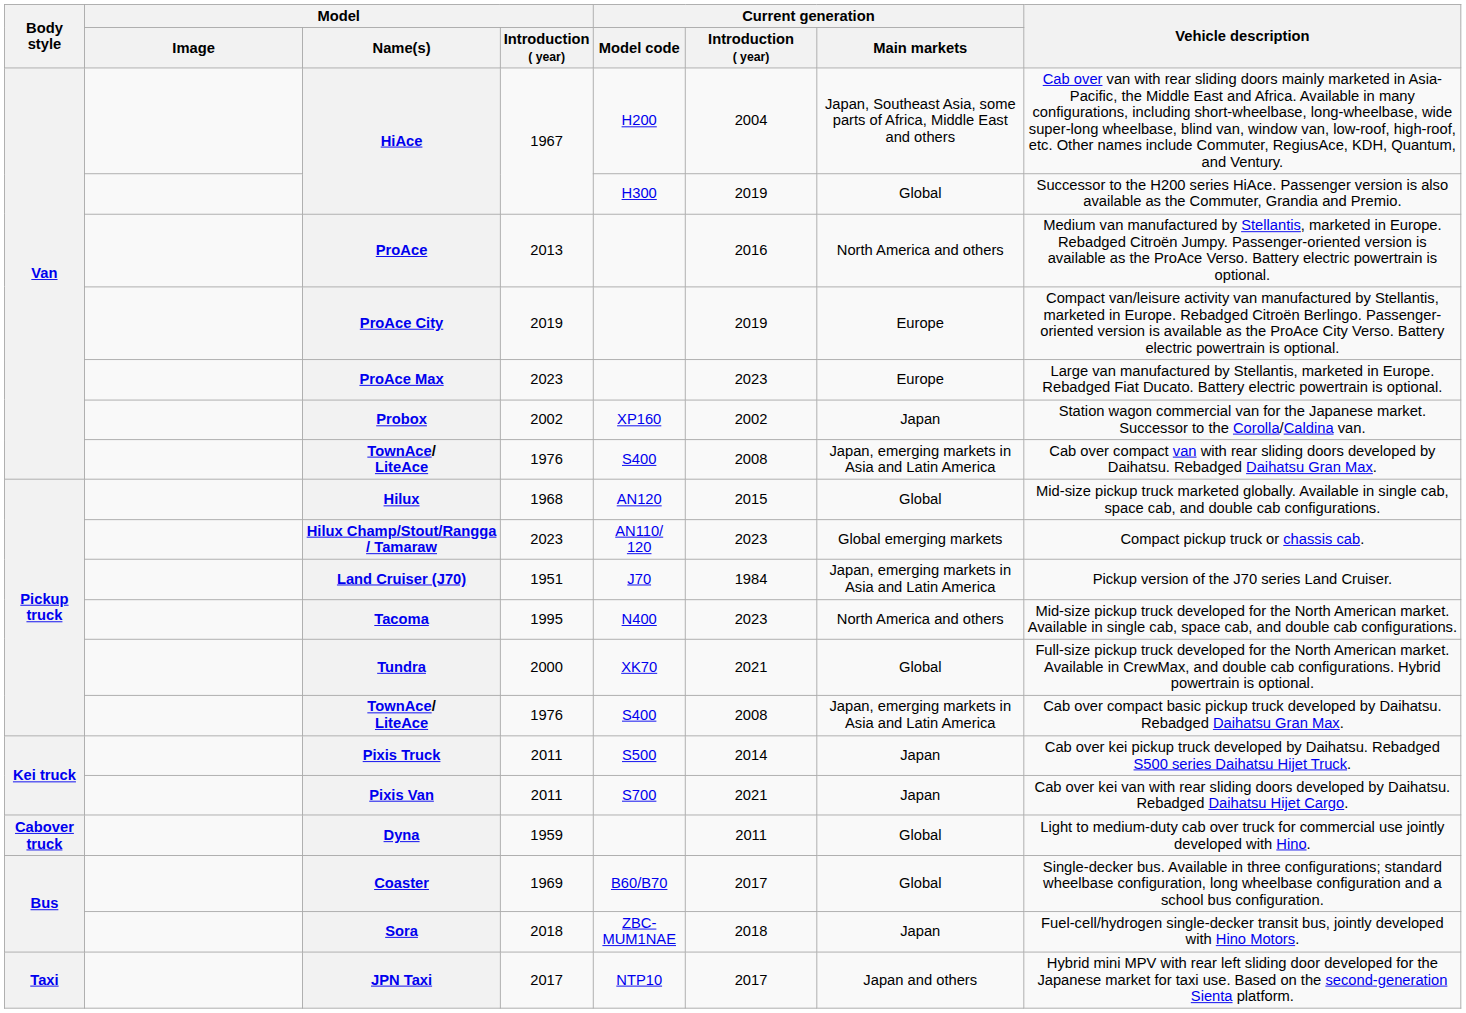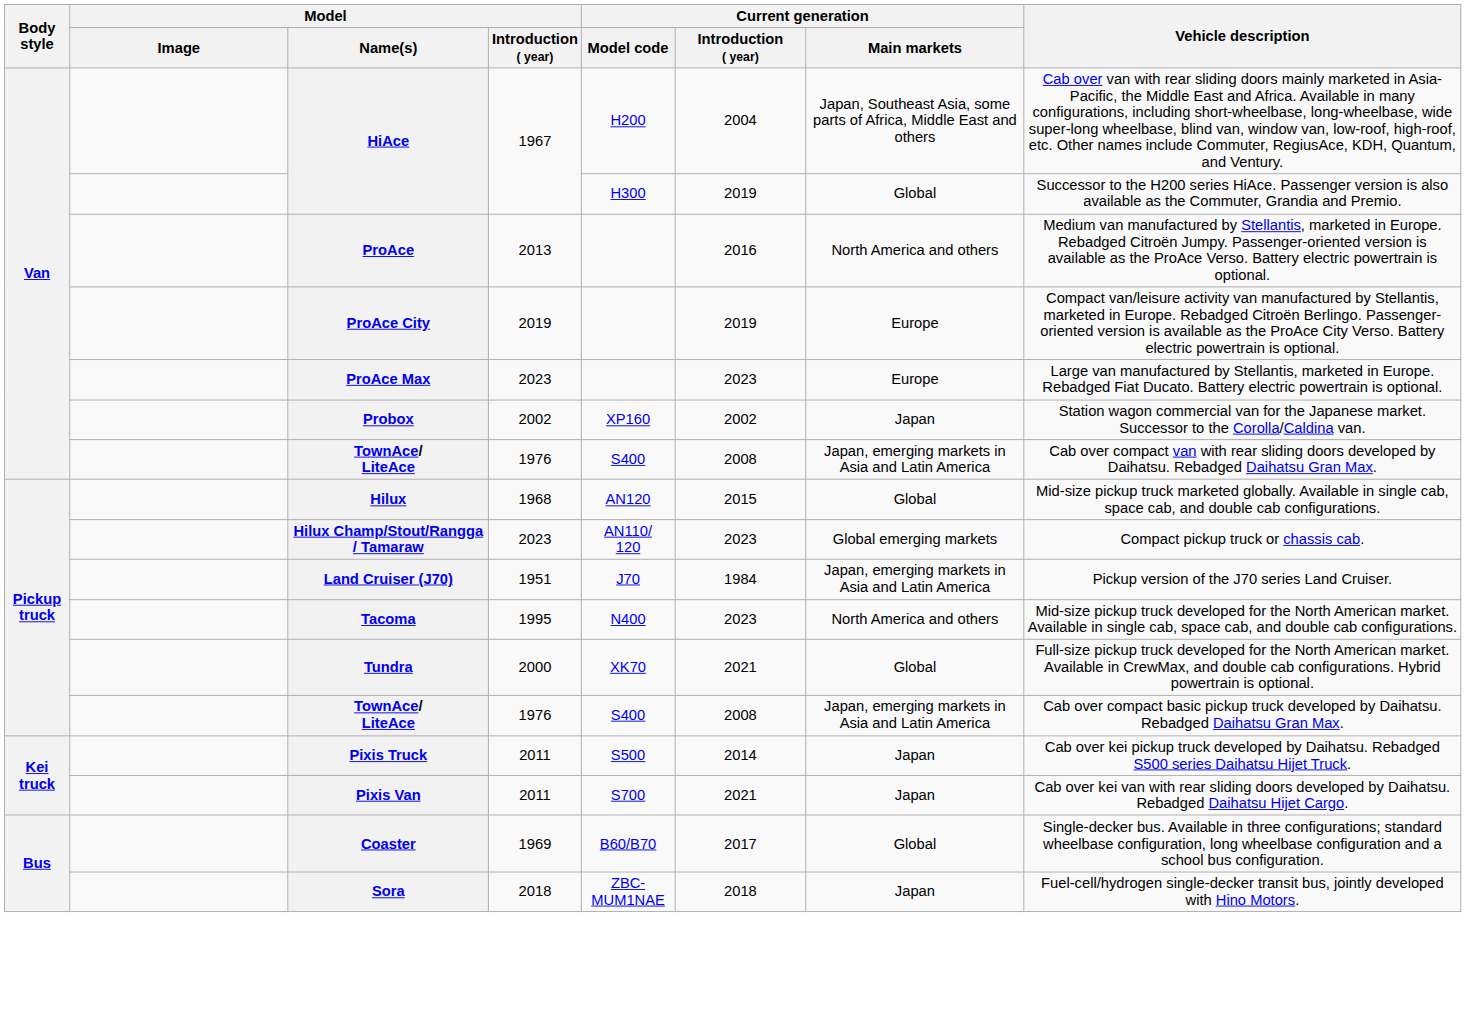 <table class="wikitable sortable" style="text-align: center; width: 100%">
 <tr>
 <th rowspan="2">Body style</th>
 <th colspan="3">Model</th>
 <th colspan="3">Current generation</th>
 <th rowspan="2" class="unsortable" width=30% cellpadding=30px>Vehicle description</th>
 </tr>
 <tr>
 <th class="unsortable" width="15%">Image</th>
 <th>Name(s)</th>
 <th>Introduction<br><small>( year)</small></th>
 <th>Model code</th>
 <th width="9%">Introduction<br><small>( year)</small></th>
 <th class="unsortable">Main markets</th>
 </tr>
 <tr>
 <th rowspan="7"><a href='#'>Van</a></th>
 <td></td>
 <th rowspan="2"><a href='#'>HiAce</a></th>
 <td rowspan="2">1967</td>
 <td><a href='#'>H200</a></td>
 <td>2004</td>
 <td>Japan, Southeast Asia, some parts of Africa, Middle East and others</td>
 <td><a href='#'>Cab over</a> van with rear sliding doors mainly marketed in Asia-Pacific, the Middle East and Africa. Available in many configurations, including short-wheelbase, long-wheelbase, wide super-long wheelbase, blind van, window van, low-roof, high-roof, etc. Other names include Commuter, RegiusAce, KDH, Quantum, and Ventury.</td>
 </tr>
 <tr>
 <td></td>
 <td><a href='#'>H300</a></td>
 <td>2019</td>
 <td>Global</td>
 <td>Successor to the H200 series HiAce. Passenger version is also available as the Commuter, Grandia and Premio.</td>
 </tr>
 <tr>
 <td></td>
 <th scope="row"><a href='#'>ProAce</a></th>
 <td>2013</td>
 <td></td>
 <td>2016</td>
 <td>North America and others</td>
 <td>Medium van manufactured by <a href='#'>Stellantis</a>, marketed in Europe. Rebadged Citroën Jumpy. Passenger-oriented version is available as the ProAce Verso. Battery electric powertrain is optional.</td>
 </tr>
 <tr>
 <td></td>
 <th scope="row"><a href='#'>ProAce City</a></th>
 <td>2019</td>
 <td></td>
 <td>2019</td>
 <td>Europe</td>
 <td>Compact van/leisure activity van manufactured by Stellantis, marketed in Europe. Rebadged Citroën Berlingo. Passenger-oriented version is available as the ProAce City Verso. Battery electric powertrain is optional.</td>
 </tr>
 <tr>
 <td></td>
 <th><a href='#'>ProAce Max</a></th>
 <td>2023</td>
 <td></td>
 <td>2023</td>
 <td>Europe</td>
 <td>Large van  manufactured by Stellantis, marketed in Europe. Rebadged Fiat Ducato. Battery electric powertrain is optional.</td>
 </tr>
 <tr>
 <td></td>
 <th><a href='#'>Probox</a></th>
 <td>2002</td>
 <td><a href='#'>XP160</a></td>
 <td>2002</td>
 <td>Japan</td>
 <td>Station wagon commercial van for the Japanese market. Successor to the <a href='#'>Corolla</a>/<a href='#'>Caldina</a> van.</td>
 </tr>
 <tr>
 <td></td>
 <th><a href='#'>TownAce</a>/<br><a href='#'>LiteAce</a></th>
 <td>1976</td>
 <td><a href='#'>S400</a></td>
 <td>2008</td>
 <td>Japan, emerging markets in Asia and Latin America</td>
 <td>Cab over compact <a href='#'>van</a> with rear sliding doors developed by Daihatsu. Rebadged <a href='#'>Daihatsu Gran Max</a>.</td>
 </tr>
 <tr>
 <th rowspan="6"><a href='#'>Pickup<br>truck</a></th>
 <td></td>
 <th><a href='#'>Hilux</a></th>
 <td>1968</td>
 <td><a href='#'>AN120</a></td>
 <td>2015</td>
 <td>Global</td>
 <td>Mid-size pickup truck marketed globally. Available in single cab, space cab, and double cab configurations.</td>
 </tr>
 <tr>
 <td></td>
 <th><a href='#'>Hilux Champ/Stout/Rangga / Tamaraw</a></th>
 <td>2023</td>
 <td><a href='#'>AN110/<br>120</a></td>
 <td>2023</td>
 <td>Global emerging markets</td>
 <td>Compact pickup truck or <a href='#'>chassis cab</a>.</td>
 </tr>
 <tr>
 <td></td>
 <th><a href='#'>Land Cruiser (J70)</a></th>
 <td>1951</td>
 <td><a href='#'>J70</a></td>
 <td>1984</td>
 <td>Japan, emerging markets in Asia and Latin America</td>
 <td>Pickup version of the J70 series Land Cruiser.</td>
 </tr>
 <tr>
 <td></td>
 <th scope="row"><a href='#'>Tacoma</a></th>
 <td>1995</td>
 <td><a href='#'>N400</a></td>
 <td>2023</td>
 <td>North America and others</td>
 <td>Mid-size pickup truck developed for the North American market. Available in single cab, space cab, and double cab configurations.</td>
 </tr>
 <tr>
 <td></td>
 <th scope="row"><a href='#'>Tundra</a></th>
 <td>2000</td>
 <td><a href='#'>XK70</a></td>
 <td>2021</td>
 <td>Global</td>
 <td>Full-size pickup truck developed for the North American market. Available in CrewMax, and double cab configurations. Hybrid powertrain is optional.</td>
 </tr>
 <tr>
 <td></td>
 <th><a href='#'>TownAce</a>/<br><a href='#'>LiteAce</a></th>
 <td>1976</td>
 <td><a href='#'>S400</a></td>
 <td>2008</td>
 <td>Japan, emerging markets in Asia and Latin America</td>
 <td>Cab over compact basic pickup truck developed by Daihatsu. Rebadged <a href='#'>Daihatsu Gran Max</a>.</td>
 </tr>
 <tr>
 <th rowspan="2"><a href='#'>Kei truck</a></th>
 <td></td>
 <th><a href='#'>Pixis Truck</a></th>
 <td>2011</td>
 <td><a href='#'>S500</a></td>
 <td>2014</td>
 <td>Japan</td>
 <td>Cab over kei pickup truck developed by Daihatsu. Rebadged <a href='#'>S500 series Daihatsu Hijet Truck</a>.</td>
 </tr>
 <tr>
 <td></td>
 <th><a href='#'>Pixis Van</a></th>
 <td>2011</td>
 <td><a href='#'>S700</a></td>
 <td>2021</td>
 <td>Japan</td>
 <td>Cab over kei van with rear sliding doors developed by Daihatsu. Rebadged <a href='#'>Daihatsu Hijet Cargo</a>.</td>
 </tr>
 <tr>
-<th><a href='#'>Cabover truck</a></th>
-<td></td>
-<th scope="row"><a href='#'>Dyna</a></th>
-<td>1959</td>
-<td></td>
-<td>2011</td>
-<td>Global</td>
-<td>Light to medium-duty cab over truck for commercial use jointly developed with <a href='#'>Hino</a>.</td>
-</tr>
-<tr>
 <th rowspan="2"><a href='#'>Bus</a></th>
 <td></td>
 <th scope="row"><a href='#'>Coaster</a></th>
 <td>1969</td>
 <td><a href='#'>B60/B70</a></td>
 <td>2017</td>
 <td>Global</td>
 <td>Single-decker bus. Available in three configurations; standard wheelbase configuration, long wheelbase configuration and a school bus configuration.</td>
 </tr>
 <tr>
 <td></td>
 <th scope="row"><a href='#'>Sora</a></th>
 <td>2018</td>
 <td><a href='#'>ZBC-MUM1NAE</a></td>
 <td>2018</td>
 <td>Japan</td>
 <td>Fuel-cell/hydrogen single-decker transit bus, jointly developed with <a href='#'>Hino Motors</a>.</td>
 </tr>
-<tr>
-<th><a href='#'>Taxi</a></th>
-<td></td>
-<th><a href='#'>JPN Taxi</a></th>
-<td>2017</td>
-<td><a href='#'>NTP10</a></td>
-<td>2017</td>
-<td>Japan and others</td>
-<td>Hybrid mini MPV with rear left sliding door developed for the Japanese market for taxi use. Based on the <a href='#'>second-generation Sienta</a> platform.</td>
-</tr>
 </table>
